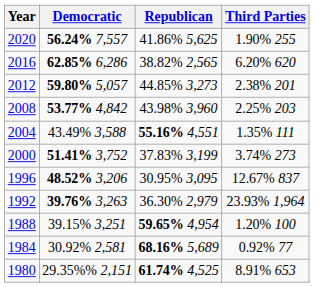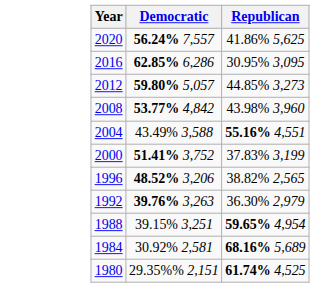 <table class="wikitable"  style="float:right; margin:1em; font-size:95%;">
 <tr style="background:lightgrey;">
 <th>Year</th>
 <th><a href='#'>Democratic</a></th>
 <th><a href='#'>Republican</a></th>
-<th><a href='#'>Third Parties</a></th>
 </tr>
 <tr>
 <td align="center" ><a href='#'>2020</a></td>
 <td align="center" ><strong>56.24%</strong> <em>7,557</em></td>
 <td align="center" >41.86% <em>5,625</em></td>
-<td align="center" >1.90% <em>255</em></td>
 </tr>
 <tr>
 <td align="center" ><a href='#'>2016</a></td>
 <td align="center" ><strong>62.85%</strong> <em>6,286</em></td>
-<td align="center" >38.82% <em>2,565</em></td>
-<td align="center" >6.20% <em>620</em></td>
+<td align="center" >30.95% <em>3,095</em></td>
 </tr>
 <tr>
 <td align="center" ><a href='#'>2012</a></td>
 <td align="center" ><strong>59.80%</strong> <em>5,057</em></td>
 <td align="center" >44.85% <em>3,273</em></td>
-<td align="center" >2.38% <em>201</em></td>
 </tr>
 <tr>
 <td align="center" ><a href='#'>2008</a></td>
 <td align="center" ><strong>53.77%</strong> <em>4,842</em></td>
 <td align="center" >43.98% <em>3,960</em></td>
-<td align="center" >2.25% <em>203</em></td>
 </tr>
 <tr>
 <td align="center" ><a href='#'>2004</a></td>
 <td align="center" >43.49% <em>3,588</em></td>
 <td align="center" ><strong>55.16%</strong> <em>4,551</em></td>
-<td align="center" >1.35% <em>111</em></td>
 </tr>
 <tr>
 <td align="center" ><a href='#'>2000</a></td>
 <td align="center" ><strong>51.41%</strong> <em>3,752</em></td>
 <td align="center" >37.83% <em>3,199</em></td>
-<td align="center" >3.74% <em>273</em></td>
 </tr>
 <tr>
 <td align="center" ><a href='#'>1996</a></td>
 <td align="center" ><strong>48.52%</strong> <em>3,206</em></td>
-<td align="center" >30.95% <em>3,095</em></td>
-<td align="center" >12.67% <em>837</em></td>
+<td align="center" >38.82% <em>2,565</em></td>
 </tr>
 <tr>
 <td align="center" ><a href='#'>1992</a></td>
 <td align="center" ><strong>39.76%</strong> <em>3,263</em></td>
 <td align="center" >36.30% <em>2,979</em></td>
-<td align="center" >23.93% <em>1,964</em></td>
 </tr>
 <tr>
 <td align="center" ><a href='#'>1988</a></td>
 <td align="center" >39.15% <em>3,251</em></td>
 <td align="center" ><strong>59.65%</strong> <em>4,954</em></td>
-<td align="center" >1.20% <em>100</em></td>
 </tr>
 <tr>
 <td align="center" ><a href='#'>1984</a></td>
 <td align="center" >30.92% <em>2,581</em></td>
 <td align="center" ><strong>68.16%</strong> <em>5,689</em></td>
-<td align="center" >0.92% <em>77</em></td>
 </tr>
 <tr>
 <td align="center" ><a href='#'>1980</a></td>
 <td align="center" >29.35%% <em>2,151</em></td>
 <td align="center" ><strong>61.74%</strong> <em>4,525</em></td>
-<td align="center" >8.91% <em>653</em></td>
 </tr>
 </table>
